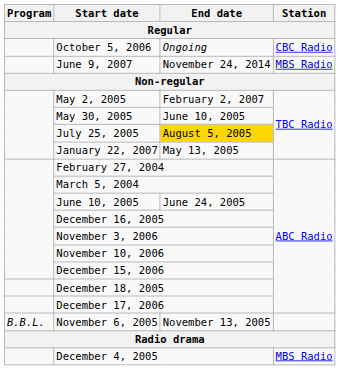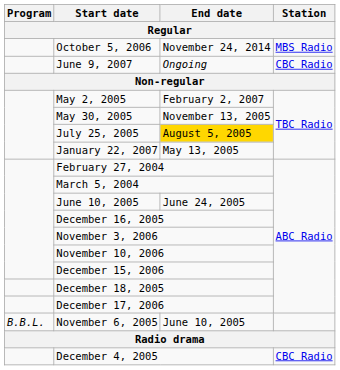 <table class="wikitable">
 <tr>
 <th>Program</th>
 <th>Start date</th>
 <th>End date</th>
 <th>Station</th>
 </tr>
 <tr>
 <th colspan="4">Regular</th>
 </tr>
 <tr>
 <td></td>
 <td>October 5, 2006</td>
-<td><em>Ongoing</em></td>
-<td><a href='#'>CBC Radio</a></td>
+<td>November 24, 2014</td>
+<td><a href='#'>MBS Radio</a></td>
 </tr>
 <tr>
 <td></td>
 <td>June 9, 2007</td>
-<td>November 24, 2014</td>
-<td><a href='#'>MBS Radio</a></td>
+<td><em>Ongoing</em></td>
+<td><a href='#'>CBC Radio</a></td>
 </tr>
 <tr>
 <th colspan="4">Non-regular</th>
 </tr>
 <tr>
 <td rowspan="4"></td>
 <td>May 2, 2005</td>
 <td>February 2, 2007</td>
 <td rowspan="4"><a href='#'>TBC Radio</a></td>
 </tr>
 <tr>
 <td>May 30, 2005</td>
-<td>June 10, 2005</td>
+<td>November 13, 2005</td>
 </tr>
 <tr>
 <td>July 25, 2005</td>
 <td style="background: gold;">August 5, 2005</td>
 </tr>
 <tr>
 <td>January 22, 2007</td>
 <td>May 13, 2005</td>
 </tr>
 <tr>
 <td rowspan="7"></td>
 <td colspan="2">February 27, 2004</td>
 <td rowspan="9"><a href='#'>ABC Radio</a></td>
 </tr>
 <tr>
 <td colspan="2">March 5, 2004</td>
 </tr>
 <tr>
 <td>June 10, 2005</td>
 <td>June 24, 2005</td>
 </tr>
 <tr>
 <td colspan="2">December 16, 2005</td>
 </tr>
 <tr>
 <td colspan="2">November 3, 2006</td>
 </tr>
 <tr>
 <td colspan="2">November 10, 2006</td>
 </tr>
 <tr>
 <td colspan="2">December 15, 2006</td>
 </tr>
 <tr>
 <td></td>
 <td colspan="2">December 18, 2005</td>
 </tr>
 <tr>
 <td></td>
 <td colspan="2">December 17, 2006</td>
 </tr>
 <tr>
 <td><em>B.B.L.</em></td>
 <td>November 6, 2005</td>
-<td>November 13, 2005</td>
+<td>June 10, 2005</td>
 </tr>
 <tr>
 <th colspan="4">Radio drama</th>
 </tr>
 <tr>
 <td></td>
 <td colspan="2">December 4, 2005</td>
-<td><a href='#'>MBS Radio</a></td>
+<td><a href='#'>CBC Radio</a></td>
 </tr>
 </table>
